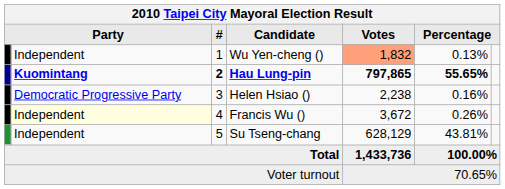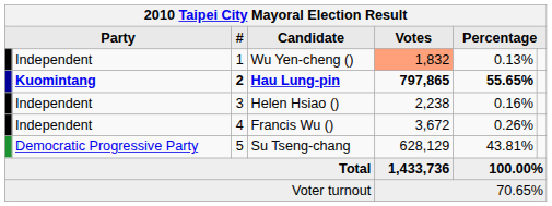 <table class="wikitable" style="margin:0.5em auto">
 <tr>
 <th colspan="7" width=620px>2010 <a href='#'>Taipei City</a> Mayoral Election Result</th>
 </tr>
 <tr>
 <th style="background-color:#E9E9E9" colspan=2 style="width: 20em">Party</th>
 <th style="background-color:#E9E9E9" style="width: 2em">#</th>
 <th style="background-color:#E9E9E9" style="width: 13em">Candidate</th>
 <th style="background-color:#E9E9E9" style="width: 6em">Votes</th>
 <th style="background-color:#E9E9E9" colspan=2 style="width: 11em">Percentage</th>
 </tr>
 <tr>
 <td bgcolor="#000000"></td>
 <td align=left>Independent</td>
 <td align=center>1</td>
 <td align=left>Wu Yen-cheng ()</td>
 <td align=right style="background: lightsalmon;">1,832</td>
 <td align=right>0.13%</td>
 <td align=right></td>
 </tr>
 <tr>
 <td bgcolor="#000099"></td>
 <td align=left><strong><a href='#'>Kuomintang</a></strong></td>
 <td align=center><strong>2</strong></td>
 <td align=left> <strong><a href='#'>Hau Lung-pin</a></strong></td>
 <td align=right><strong>797,865</strong></td>
 <td align=right><strong>55.65%</strong></td>
 <td align=right></td>
 </tr>
 <tr>
 <td bgcolor="#000000"></td>
-<td align=left><a href='#'>Democratic Progressive Party</a></td>
+<td align=left>Independent</td>
 <td align=center>3</td>
 <td align=left>Helen Hsiao ()</td>
 <td align=right>2,238</td>
 <td align=right>0.16%</td>
 <td align=right></td>
 </tr>
 <tr>
 <td bgcolor="#000000"></td>
-<td align=left style="background: lightyellow;">Independent</td>
+<td align=left>Independent</td>
 <td align=center>4</td>
 <td align=left>Francis Wu ()</td>
 <td align=right>3,672</td>
 <td align=right>0.26%</td>
 <td align=right></td>
 </tr>
 <tr>
 <td bgcolor="#1B9431"></td>
-<td align=left>Independent</td>
+<td align=left><a href='#'>Democratic Progressive Party</a></td>
 <td align=center>5</td>
 <td align=left>Su Tseng-chang</td>
 <td align=right>628,129</td>
 <td align=right>43.81%</td>
 <td align=right></td>
 </tr>
 <tr bgcolor="#EEEEEE">
 <td colspan="4" align=right><strong>Total</strong></td>
 <td align=right><strong>1,433,736</strong></td>
 <td align=right colspan=2><strong>100.00%</strong></td>
 </tr>
 <tr bgcolor="#EEEEEE">
 <td colspan="4" align="right">Voter turnout</td>
 <td colspan="3" align="right">70.65%</td>
 </tr>
 </table>
